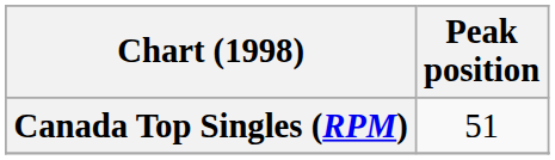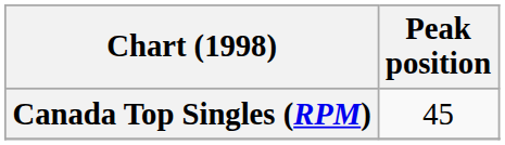 <table class="wikitable sortable plainrowheaders" style="text-align:center">
 <tr>
 <th scope="col">Chart (1998)</th>
 <th scope="col">Peak<br>position</th>
 </tr>
 <tr>
 <th scope="row">Canada Top Singles (<em><a href='#'>RPM</a></em>)</th>
-<td>51</td>
+<td>45</td>
 </tr>
 <tr>
 </tr>
 <tr>
 </tr>
 <tr>
 </tr>
 <tr>
 </tr>
 <tr>
 </tr>
 </table>
